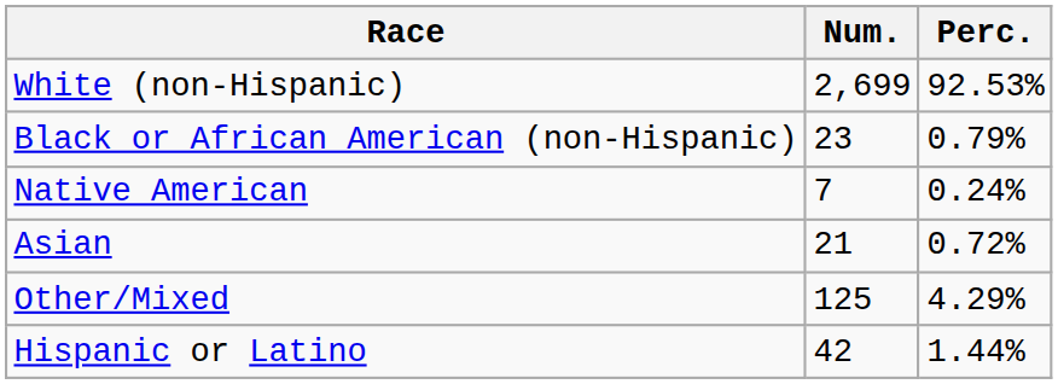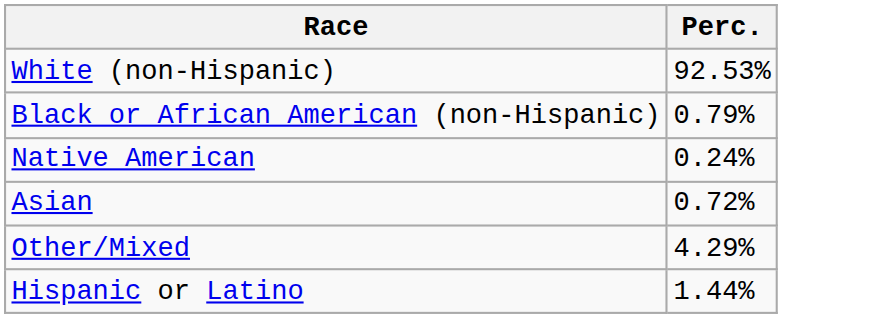 <table class="wikitable">
 <tr>
 <th>Race</th>
-<th>Num.</th>
 <th>Perc.</th>
 </tr>
 <tr>
 <td><a href='#'>White</a> (non-Hispanic)</td>
-<td>2,699</td>
 <td>92.53%</td>
 </tr>
 <tr>
 <td><a href='#'>Black or African American</a> (non-Hispanic)</td>
-<td>23</td>
 <td>0.79%</td>
 </tr>
 <tr>
 <td><a href='#'>Native American</a></td>
-<td>7</td>
 <td>0.24%</td>
 </tr>
 <tr>
 <td><a href='#'>Asian</a></td>
-<td>21</td>
 <td>0.72%</td>
 </tr>
 <tr>
 <td><a href='#'>Other/Mixed</a></td>
-<td>125</td>
 <td>4.29%</td>
 </tr>
 <tr>
 <td><a href='#'>Hispanic</a> or <a href='#'>Latino</a></td>
-<td>42</td>
 <td>1.44%</td>
 </tr>
 </table>
